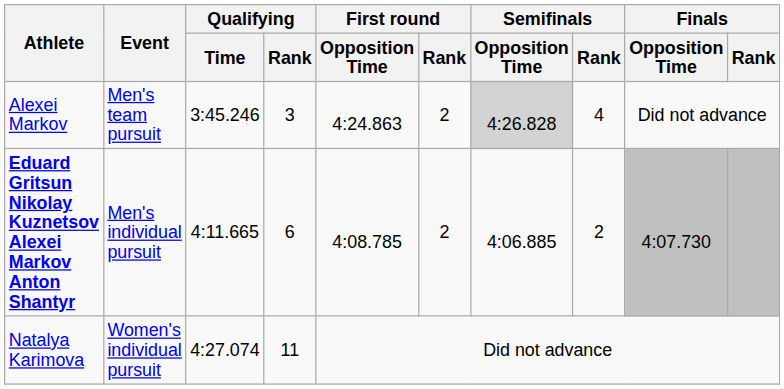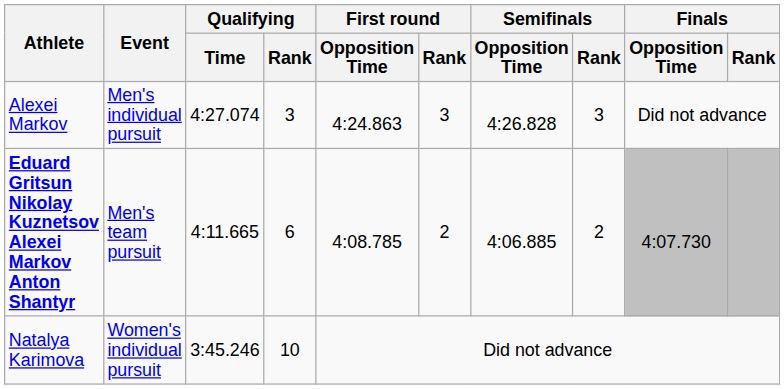 <table class=wikitable style="font-size:90%">
 <tr>
 <th rowspan="2">Athlete</th>
 <th rowspan="2">Event</th>
 <th colspan="2">Qualifying</th>
 <th colspan="2">First round</th>
 <th colspan="2">Semifinals</th>
 <th colspan="2">Finals</th>
 </tr>
 <tr>
 <th>Time</th>
 <th>Rank</th>
 <th>Opposition<br>Time</th>
 <th>Rank</th>
 <th>Opposition<br>Time</th>
 <th>Rank</th>
 <th>Opposition<br>Time</th>
 <th>Rank</th>
 </tr>
 <tr>
 <td><a href='#'>Alexei Markov</a></td>
-<td><a href='#'>Men's team pursuit</a></td>
-<td align=center>3:45.246</td>
+<td><a href='#'>Men's individual pursuit</a></td>
+<td align=center>4:27.074</td>
 <td align=center>3</td>
 <td align=center><br>4:24.863</td>
-<td align=center>2</td>
-<td align=center style="background: lightgrey;"><br>4:26.828</td>
-<td align=center>4</td>
+<td align=center>3</td>
+<td align=center><br>4:26.828</td>
+<td align=center>3</td>
 <td colspan="2" align=center>Did not advance</td>
 </tr>
 <tr>
 <td><strong><a href='#'>Eduard Gritsun</a><br><a href='#'>Nikolay Kuznetsov</a><br><a href='#'>Alexei Markov</a><br><a href='#'>Anton Shantyr</a></strong></td>
-<td><a href='#'>Men's individual pursuit</a></td>
+<td><a href='#'>Men's team pursuit</a></td>
 <td align=center>4:11.665</td>
 <td align=center>6</td>
 <td align=center><br>4:08.785</td>
 <td align=center>2</td>
 <td align=center><br>4:06.885</td>
 <td align=center>2</td>
 <td align=center bgcolor=silver><br>4:07.730</td>
 <td align=center bgcolor=silver></td>
 </tr>
 <tr>
 <td><a href='#'>Natalya Karimova</a></td>
 <td><a href='#'>Women's individual pursuit</a></td>
-<td align=center>4:27.074</td>
-<td align=center>11</td>
+<td align=center>3:45.246</td>
+<td align=center>10</td>
 <td colspan="6" align=center>Did not advance</td>
 </tr>
 </table>
